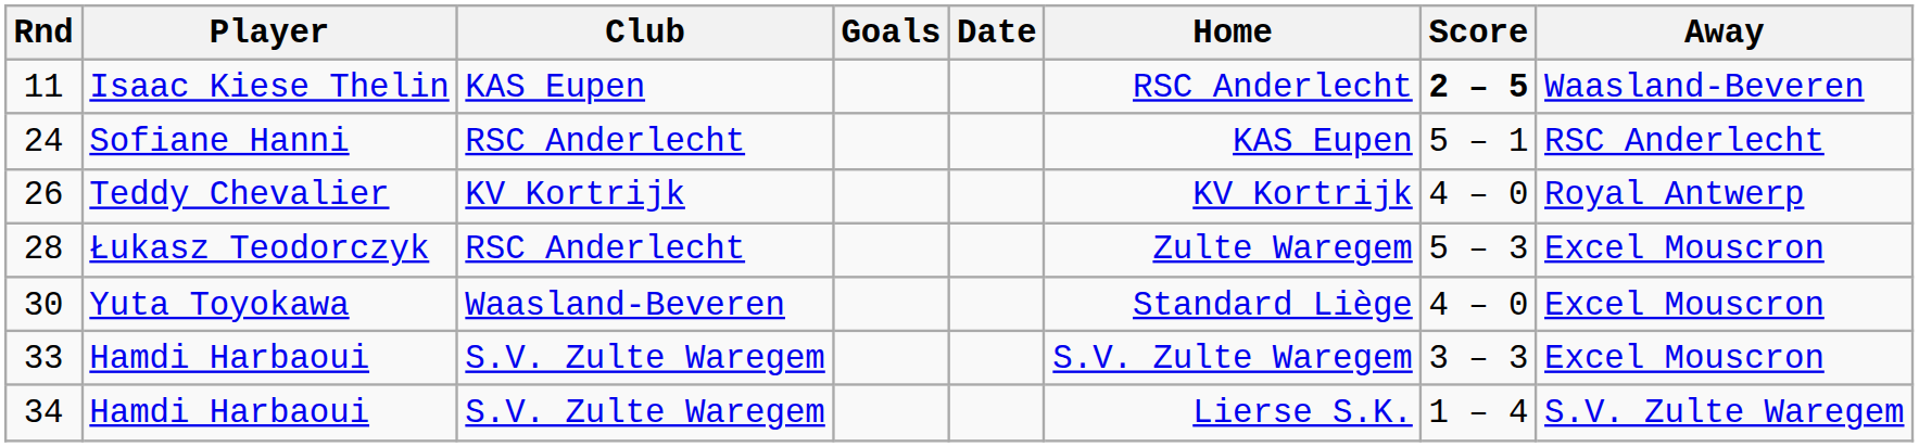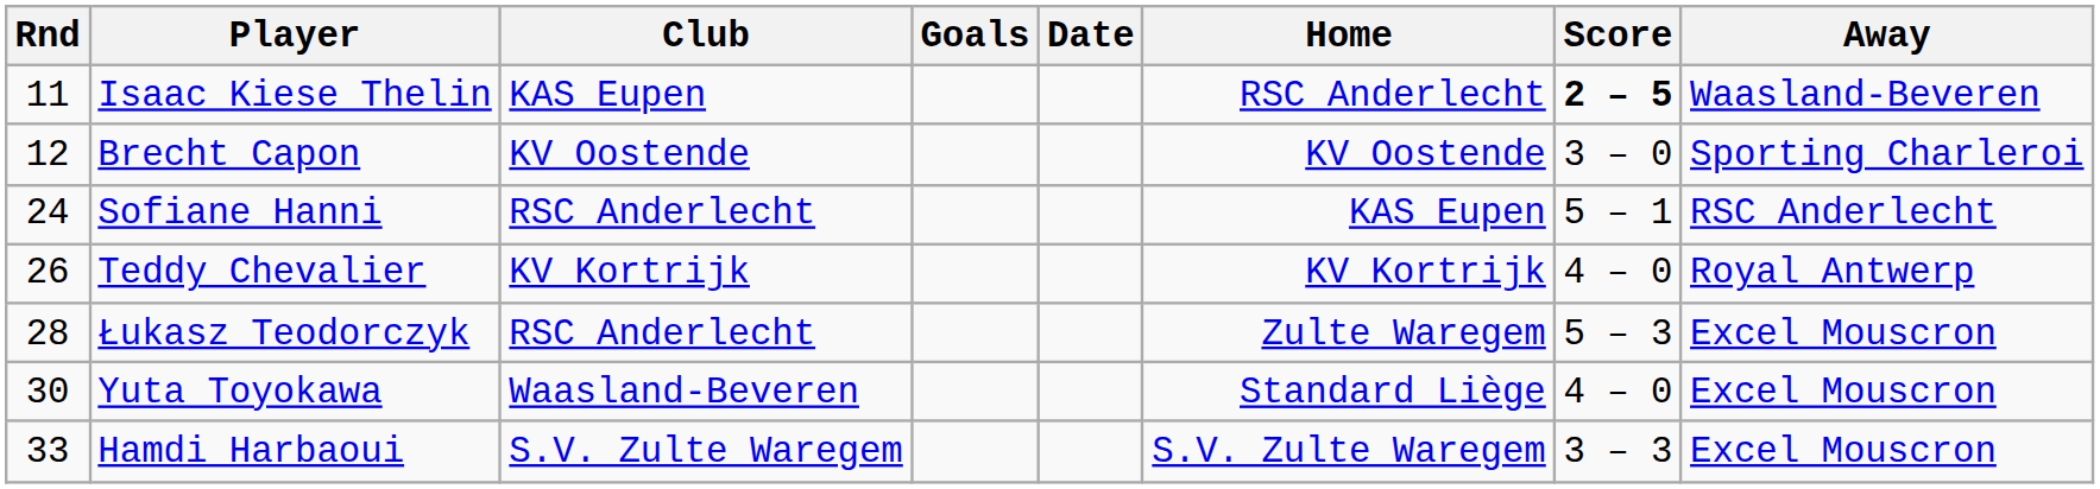 <table class="wikitable" style="text-align:center;">
 <tr>
 <th>Rnd</th>
 <th>Player</th>
 <th>Club</th>
 <th>Goals</th>
 <th>Date</th>
 <th>Home</th>
 <th>Score</th>
 <th>Away</th>
 </tr>
 <tr>
 <td>11</td>
 <td style="text-align:left;"> <a href='#'>Isaac Kiese Thelin</a></td>
 <td style="text-align:left;"><a href='#'>KAS Eupen</a></td>
 <td>   </td>
 <td></td>
 <td style="text-align:right;"><a href='#'>RSC Anderlecht</a></td>
 <td><strong>2 – 5</strong></td>
 <td style="text-align:left;"><a href='#'>Waasland-Beveren</a></td>
+</tr>
+<tr>
+<td>12</td>
+<td style="text-align:left;"> <a href='#'>Brecht Capon</a></td>
+<td style="text-align:left;"><a href='#'>KV Oostende</a></td>
+<td>  </td>
+<td></td>
+<td style="text-align:right;"><a href='#'>KV Oostende</a></td>
+<td>3 – 0</td>
+<td style="text-align:left;"><a href='#'>Sporting Charleroi</a></td>
 </tr>
 <tr>
 <td>24</td>
 <td style="text-align:left;"> <a href='#'>Sofiane Hanni</a></td>
 <td style="text-align:left;"><a href='#'>RSC Anderlecht</a></td>
 <td>  </td>
 <td></td>
 <td style="text-align:right;"><a href='#'>KAS Eupen</a></td>
 <td>5 – 1</td>
 <td style="text-align:left;"><a href='#'>RSC Anderlecht</a></td>
 </tr>
 <tr>
 <td>26</td>
 <td style="text-align:left;"> <a href='#'>Teddy Chevalier</a></td>
 <td style="text-align:left;"><a href='#'>KV Kortrijk</a></td>
 <td>  </td>
 <td></td>
 <td style="text-align:right;"><a href='#'>KV Kortrijk</a></td>
 <td>4 – 0</td>
 <td style="text-align:left;"><a href='#'>Royal Antwerp</a></td>
 </tr>
 <tr>
 <td>28</td>
 <td style="text-align:left;"> <a href='#'>Łukasz Teodorczyk</a></td>
 <td style="text-align:left;"><a href='#'>RSC Anderlecht</a></td>
 <td>  </td>
 <td></td>
 <td style="text-align:right;"><a href='#'>Zulte Waregem</a></td>
 <td>5 – 3</td>
 <td style="text-align:left;"><a href='#'>Excel Mouscron</a></td>
 </tr>
 <tr>
 <td>30</td>
 <td style="text-align:left;"> <a href='#'>Yuta Toyokawa</a></td>
 <td style="text-align:left;"><a href='#'>Waasland-Beveren</a></td>
 <td>  </td>
 <td></td>
 <td style="text-align:right;"><a href='#'>Standard Liège</a></td>
 <td>4 – 0</td>
 <td style="text-align:left;"><a href='#'>Excel Mouscron</a></td>
 </tr>
 <tr>
 <td>33</td>
 <td style="text-align:left;"> <a href='#'>Hamdi Harbaoui</a></td>
 <td style="text-align:left;"><a href='#'>S.V. Zulte Waregem</a></td>
 <td>   </td>
 <td></td>
 <td style="text-align:right;"><a href='#'>S.V. Zulte Waregem</a></td>
 <td>3 – 3</td>
 <td style="text-align:left;"><a href='#'>Excel Mouscron</a></td>
 </tr>
-<tr>
-<td>34</td>
-<td style="text-align:left;"> <a href='#'>Hamdi Harbaoui</a></td>
-<td style="text-align:left;"><a href='#'>S.V. Zulte Waregem</a></td>
-<td>  </td>
-<td></td>
-<td style="text-align:right;"><a href='#'>Lierse S.K.</a></td>
-<td>1 – 4</td>
-<td style="text-align:left;"><a href='#'>S.V. Zulte Waregem</a></td>
-</tr>
 </table>
